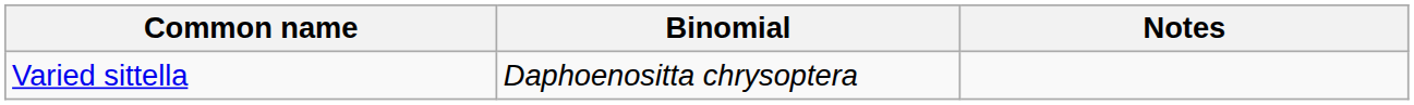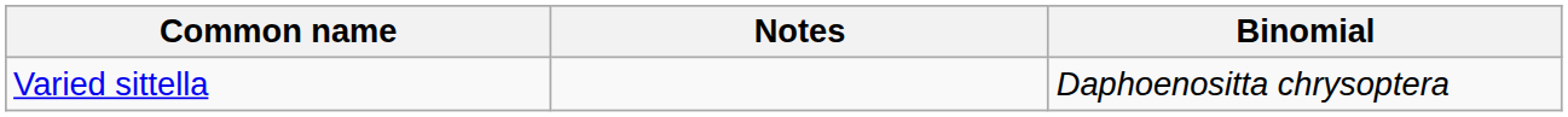 <table style="width:60%;" class="wikitable">
 <tr>
 <th width=35%>Common name</th>
+<th width=32%>Notes</th>
 <th width=33%>Binomial</th>
-<th width=32%>Notes</th>
 </tr>
 <tr>
 <td><a href='#'>Varied sittella</a></td>
+<td></td>
 <td><em>Daphoenositta chrysoptera</em></td>
-<td></td>
 </tr>
 </table>
